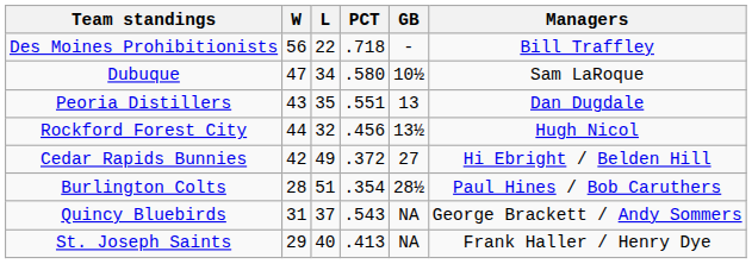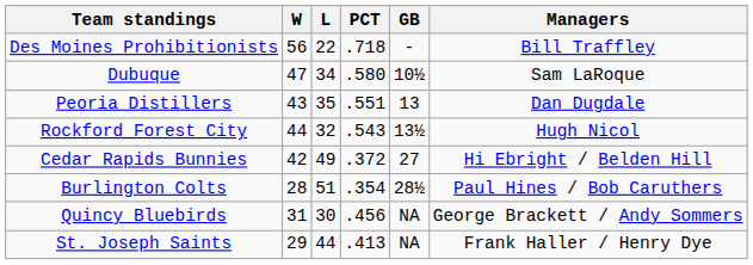 <table class="wikitable" style="text-align:center">
 <tr>
 <th>Team standings</th>
 <th>W</th>
 <th>L</th>
 <th>PCT</th>
 <th>GB</th>
 <th>Managers</th>
 </tr>
 <tr>
 <td><a href='#'>Des Moines Prohibitionists</a></td>
 <td>56</td>
 <td>22</td>
 <td>.718</td>
 <td>-</td>
 <td><a href='#'>Bill Traffley</a></td>
 </tr>
 <tr>
 <td><a href='#'>Dubuque</a></td>
 <td>47</td>
 <td>34</td>
 <td>.580</td>
 <td>10½</td>
 <td>Sam LaRoque</td>
 </tr>
 <tr>
 <td><a href='#'>Peoria Distillers</a></td>
 <td>43</td>
 <td>35</td>
 <td>.551</td>
 <td>13</td>
 <td><a href='#'>Dan Dugdale</a></td>
 </tr>
 <tr>
 <td><a href='#'>Rockford Forest City</a></td>
 <td>44</td>
 <td>32</td>
-<td>.456</td>
+<td>.543</td>
 <td>13½</td>
 <td><a href='#'>Hugh Nicol</a></td>
 </tr>
 <tr>
 <td><a href='#'>Cedar Rapids Bunnies</a></td>
 <td>42</td>
 <td>49</td>
 <td>.372</td>
 <td>27</td>
 <td><a href='#'>Hi Ebright</a> / <a href='#'>Belden Hill</a></td>
 </tr>
 <tr>
 <td><a href='#'>Burlington Colts</a></td>
 <td>28</td>
 <td>51</td>
 <td>.354</td>
 <td>28½</td>
 <td><a href='#'>Paul Hines</a> / <a href='#'>Bob Caruthers</a></td>
 </tr>
 <tr>
 <td><a href='#'>Quincy Bluebirds</a></td>
 <td>31</td>
-<td>37</td>
-<td>.543</td>
+<td>30</td>
+<td>.456</td>
 <td>NA</td>
 <td>George Brackett / <a href='#'>Andy Sommers</a></td>
 </tr>
 <tr>
 <td><a href='#'>St. Joseph Saints</a></td>
 <td>29</td>
-<td>40</td>
+<td>44</td>
 <td>.413</td>
 <td>NA</td>
 <td>Frank Haller / Henry Dye</td>
 </tr>
 </table>
